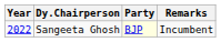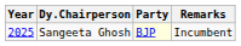 <table class="wikitable sortable">
 <tr>
 <th>Year</th>
 <th>Dy.Chairperson</th>
 <th>Party</th>
 <th>Remarks</th>
 </tr>
 <tr>
-<td><a href='#'>2022</a></td>
+<td><a href='#'>2025</a></td>
 <td>Sangeeta Ghosh</td>
 <td style="background: lightyellow;"><a href='#'>BJP</a></td>
 <td>Incumbent</td>
 </tr>
 </table>
